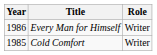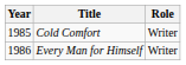 <table class="wikitable">
 <tr>
 <th>Year</th>
 <th>Title</th>
 <th>Role</th>
 </tr>
 <tr>
+<td>1985</td>
+<td><em>Cold Comfort</em></td>
+<td>Writer</td>
+</tr>
+<tr>
 <td>1986</td>
 <td><em>Every Man for Himself</em></td>
 <td>Writer</td>
 </tr>
-<tr>
-<td>1985</td>
-<td><em>Cold Comfort</em></td>
-<td>Writer</td>
-</tr>
 </table>
